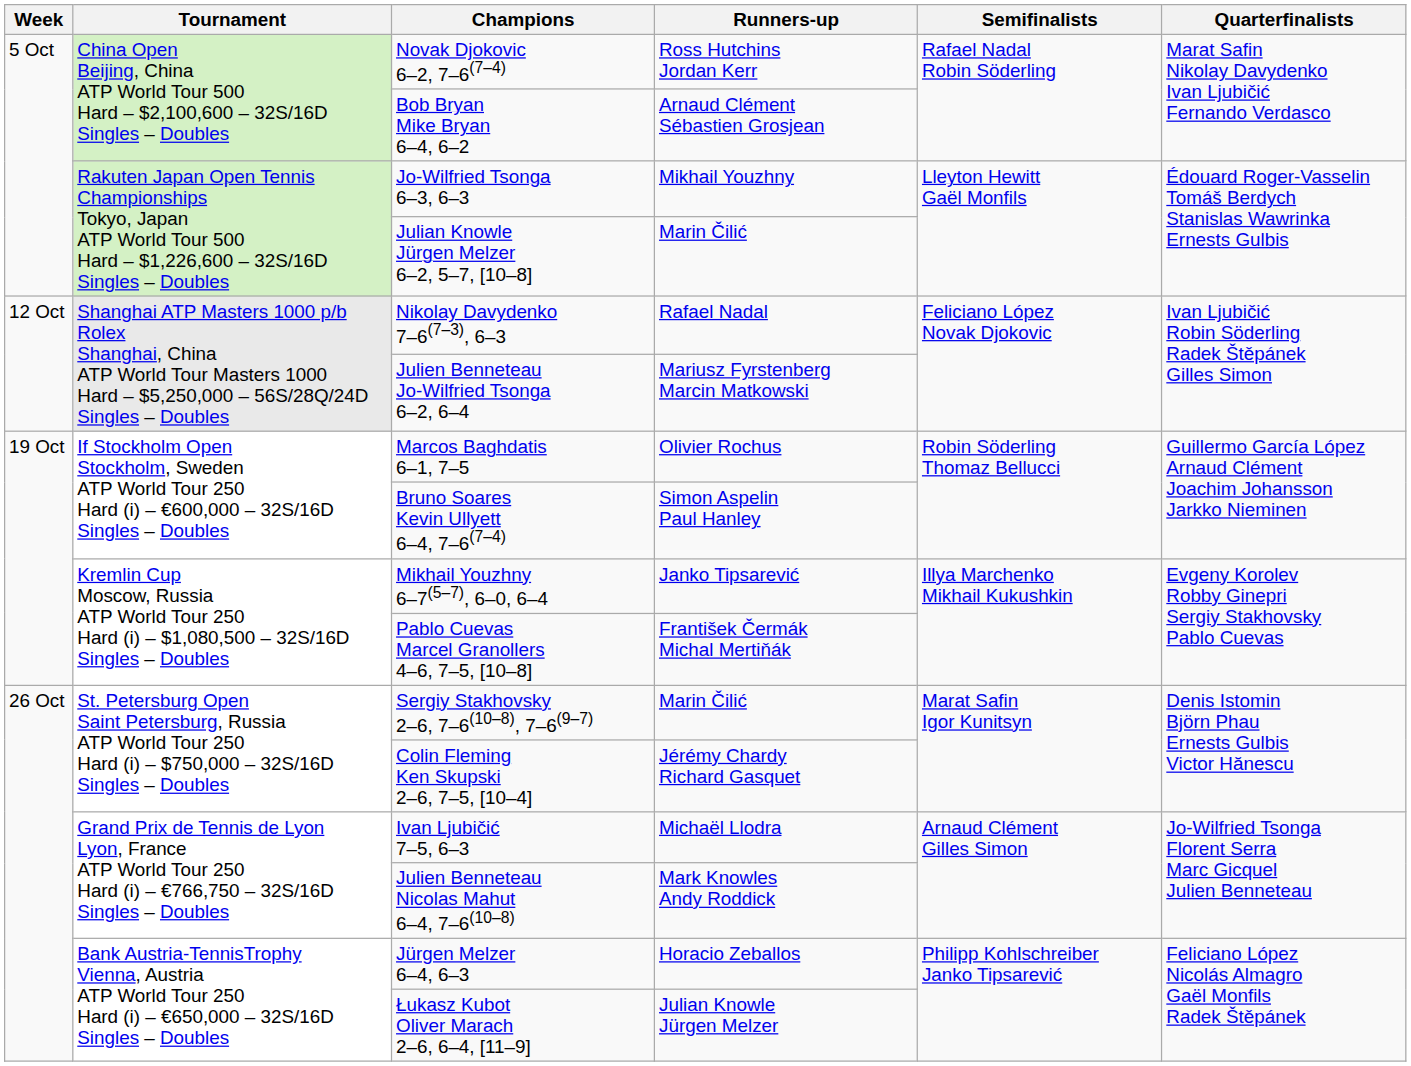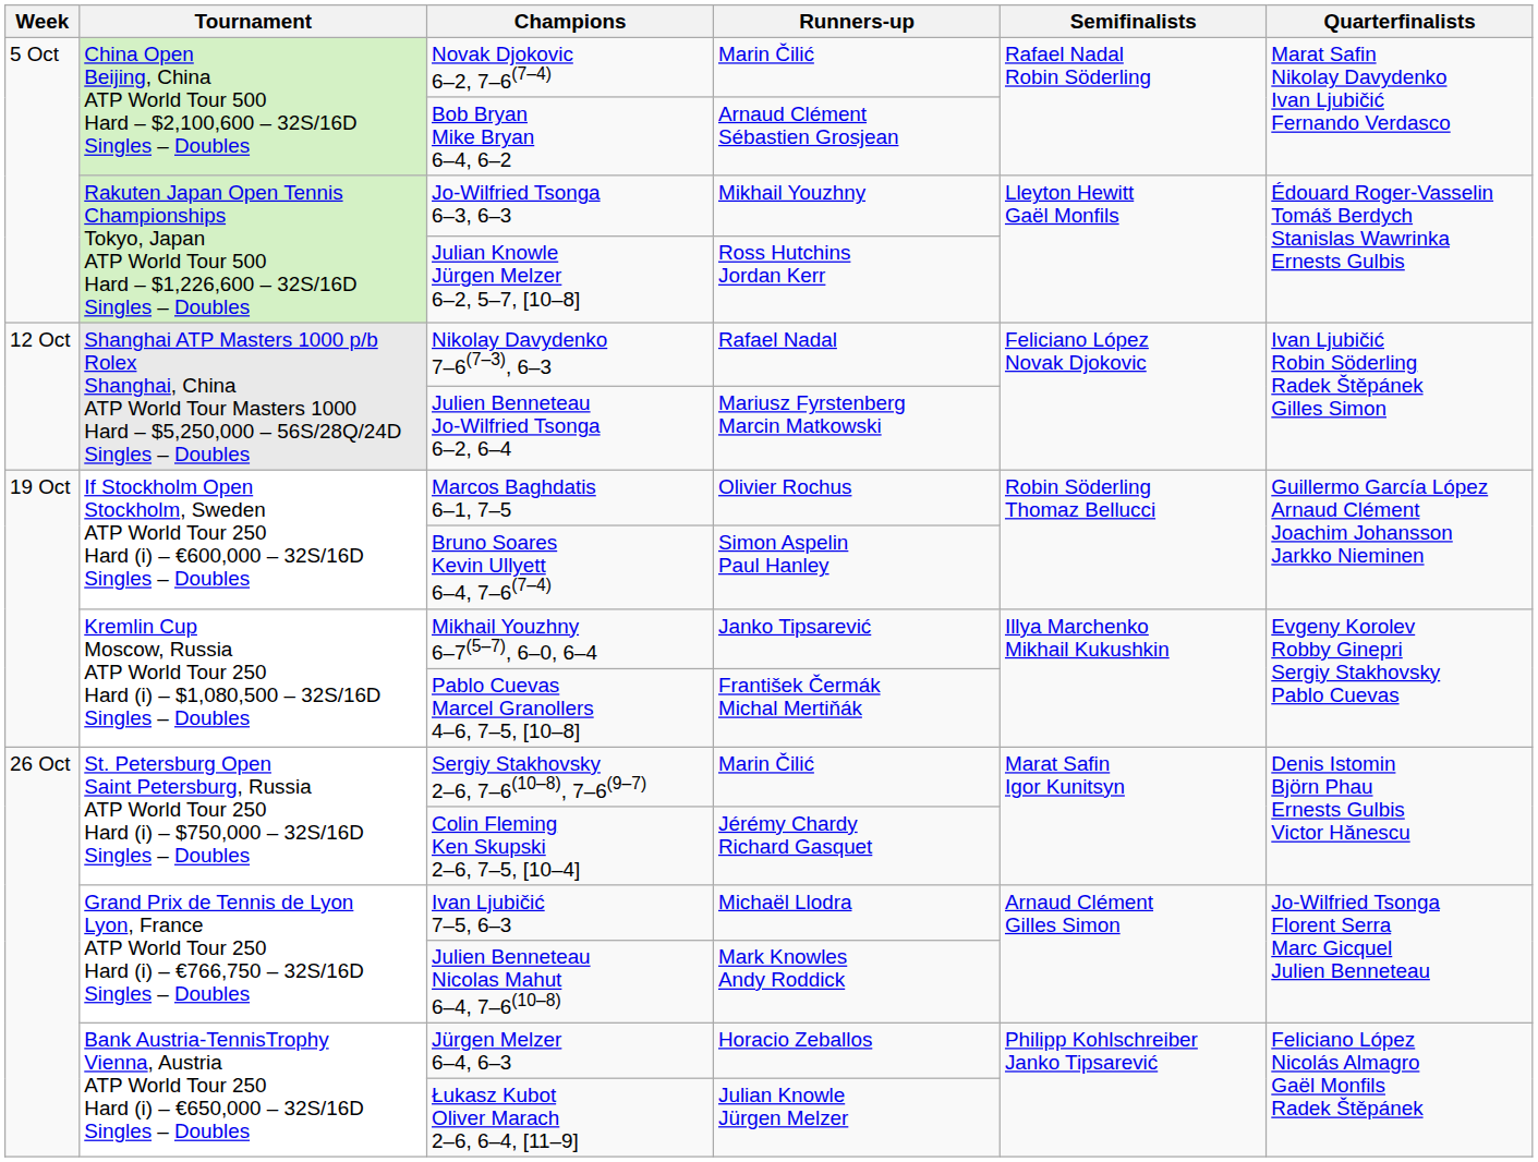 <table class=wikitable style=font-size:95%>
 <tr>
 <th style="width:48px;">Week</th>
 <th style="width:250px;">Tournament</th>
 <th style="width:205px;">Champions</th>
 <th style="width:205px;">Runners-up</th>
 <th style="width:190px;">Semifinalists</th>
 <th style="width:190px;">Quarterfinalists</th>
 </tr>
 <tr valign=top>
 <td rowspan=4>5 Oct</td>
 <td style="background:#d4f1c5;" rowspan=2><a href='#'>China Open</a><br> <a href='#'>Beijing</a>, China<br>ATP World Tour 500<br>Hard – $2,100,600 – 32S/16D<br><a href='#'>Singles</a> – <a href='#'>Doubles</a></td>
 <td> <a href='#'>Novak Djokovic</a><br>6–2, 7–6<sup>(7–4)</sup></td>
-<td> <a href='#'>Ross Hutchins</a> <br> <a href='#'>Jordan Kerr</a></td>
+<td> <a href='#'>Marin Čilić</a></td>
 <td rowspan=2> <a href='#'>Rafael Nadal</a> <br> <a href='#'>Robin Söderling</a></td>
 <td rowspan=2> <a href='#'>Marat Safin</a><br> <a href='#'>Nikolay Davydenko</a><br> <a href='#'>Ivan Ljubičić</a><br> <a href='#'>Fernando Verdasco</a></td>
 </tr>
 <tr valign=top>
 <td> <a href='#'>Bob Bryan</a><br> <a href='#'>Mike Bryan</a> <br>6–4, 6–2</td>
 <td> <a href='#'>Arnaud Clément</a><br> <a href='#'>Sébastien Grosjean</a></td>
 </tr>
 <tr valign=top>
 <td style="background:#d4f1c5;" rowspan=2><a href='#'>Rakuten Japan Open Tennis Championships</a><br> Tokyo, Japan<br>ATP World Tour 500<br>Hard – $1,226,600 – 32S/16D<br><a href='#'>Singles</a> – <a href='#'>Doubles</a></td>
 <td> <a href='#'>Jo-Wilfried Tsonga</a> <br>6–3, 6–3</td>
 <td> <a href='#'>Mikhail Youzhny</a></td>
 <td rowspan=2> <a href='#'>Lleyton Hewitt</a><br> <a href='#'>Gaël Monfils</a></td>
 <td rowspan=2> <a href='#'>Édouard Roger-Vasselin</a><br> <a href='#'>Tomáš Berdych</a><br> <a href='#'>Stanislas Wawrinka</a><br> <a href='#'>Ernests Gulbis</a></td>
 </tr>
 <tr valign=top>
 <td> <a href='#'>Julian Knowle</a><br> <a href='#'>Jürgen Melzer</a><br>6–2, 5–7, [10–8]</td>
-<td> <a href='#'>Marin Čilić</a></td>
+<td> <a href='#'>Ross Hutchins</a> <br> <a href='#'>Jordan Kerr</a></td>
 </tr>
 <tr valign=top>
 <td rowspan=2>12 Oct</td>
 <td style="background:#e9e9e9;"rowspan=2><a href='#'>Shanghai ATP Masters 1000 p/b Rolex</a><br> <a href='#'>Shanghai</a>, China<br>ATP World Tour Masters 1000<br>Hard – $5,250,000 – 56S/28Q/24D<br><a href='#'>Singles</a> – <a href='#'>Doubles</a></td>
 <td> <a href='#'>Nikolay Davydenko</a><br>7–6<sup>(7–3)</sup>, 6–3</td>
 <td> <a href='#'>Rafael Nadal</a></td>
 <td rowspan=2> <a href='#'>Feliciano López</a><br> <a href='#'>Novak Djokovic</a></td>
 <td rowspan=2> <a href='#'>Ivan Ljubičić</a><br> <a href='#'>Robin Söderling</a><br> <a href='#'>Radek Štěpánek</a><br> <a href='#'>Gilles Simon</a></td>
 </tr>
 <tr valign=top>
 <td> <a href='#'>Julien Benneteau</a><br> <a href='#'>Jo-Wilfried Tsonga</a><br>6–2, 6–4</td>
 <td> <a href='#'>Mariusz Fyrstenberg</a><br> <a href='#'>Marcin Matkowski</a></td>
 </tr>
 <tr valign=top>
 <td rowspan=4>19 Oct</td>
 <td style="background:#ffffff;" rowspan=2><a href='#'>If Stockholm Open</a><br> <a href='#'>Stockholm</a>, Sweden<br>ATP World Tour 250<br>Hard (i) – €600,000 – 32S/16D<br><a href='#'>Singles</a> – <a href='#'>Doubles</a></td>
 <td> <a href='#'>Marcos Baghdatis</a><br>6–1, 7–5</td>
 <td> <a href='#'>Olivier Rochus</a></td>
 <td rowspan=2> <a href='#'>Robin Söderling</a><br> <a href='#'>Thomaz Bellucci</a></td>
 <td rowspan=2> <a href='#'>Guillermo García López</a><br> <a href='#'>Arnaud Clément</a><br> <a href='#'>Joachim Johansson</a><br>  <a href='#'>Jarkko Nieminen</a></td>
 </tr>
 <tr valign=top>
 <td> <a href='#'>Bruno Soares</a><br> <a href='#'>Kevin Ullyett</a><br>6–4, 7–6<sup>(7–4)</sup></td>
 <td> <a href='#'>Simon Aspelin</a><br> <a href='#'>Paul Hanley</a></td>
 </tr>
 <tr valign=top>
 <td style="background:#ffffff;" rowspan=2><a href='#'>Kremlin Cup</a><br> Moscow, Russia<br>ATP World Tour 250<br>Hard (i) – $1,080,500 – 32S/16D<br><a href='#'>Singles</a> – <a href='#'>Doubles</a></td>
 <td> <a href='#'>Mikhail Youzhny</a><br>6–7<sup>(5–7)</sup>, 6–0, 6–4</td>
 <td> <a href='#'>Janko Tipsarević</a></td>
 <td rowspan=2> <a href='#'>Illya Marchenko</a><br>  <a href='#'>Mikhail Kukushkin</a></td>
 <td rowspan=2> <a href='#'>Evgeny Korolev</a><br> <a href='#'>Robby Ginepri</a><br> <a href='#'>Sergiy Stakhovsky</a><br> <a href='#'>Pablo Cuevas</a></td>
 </tr>
 <tr valign=top>
 <td> <a href='#'>Pablo Cuevas</a><br> <a href='#'>Marcel Granollers</a><br>4–6, 7–5, [10–8]</td>
 <td> <a href='#'>František Čermák</a><br> <a href='#'>Michal Mertiňák</a></td>
 </tr>
 <tr valign=top>
 <td rowspan=6>26 Oct</td>
 <td style="background:#ffffff;" rowspan=2><a href='#'>St. Petersburg Open</a><br> <a href='#'>Saint Petersburg</a>, Russia<br>ATP World Tour 250<br>Hard (i) – $750,000 – 32S/16D<br><a href='#'>Singles</a> – <a href='#'>Doubles</a></td>
 <td> <a href='#'>Sergiy Stakhovsky</a><br>2–6, 7–6<sup>(10–8)</sup>, 7–6<sup>(9–7)</sup></td>
 <td> <a href='#'>Marin Čilić</a></td>
 <td rowspan=2> <a href='#'>Marat Safin</a><br>    <a href='#'>Igor Kunitsyn</a></td>
 <td rowspan=2> <a href='#'>Denis Istomin</a><br> <a href='#'>Björn Phau</a><br>  <a href='#'>Ernests Gulbis</a><br> <a href='#'>Victor Hănescu</a></td>
 </tr>
 <tr valign=top>
 <td> <a href='#'>Colin Fleming</a><br> <a href='#'>Ken Skupski</a><br>2–6, 7–5, [10–4]</td>
 <td> <a href='#'>Jérémy Chardy</a><br> <a href='#'>Richard Gasquet</a></td>
 </tr>
 <tr valign=top>
 <td style="background:#ffffff;" rowspan=2><a href='#'>Grand Prix de Tennis de Lyon</a><br> <a href='#'>Lyon</a>, France<br>ATP World Tour 250<br>Hard (i) – €766,750 – 32S/16D<br><a href='#'>Singles</a> – <a href='#'>Doubles</a></td>
 <td> <a href='#'>Ivan Ljubičić</a><br>7–5, 6–3</td>
 <td> <a href='#'>Michaël Llodra</a></td>
 <td rowspan=2> <a href='#'>Arnaud Clément</a><br> <a href='#'>Gilles Simon</a></td>
 <td rowspan=2> <a href='#'>Jo-Wilfried Tsonga</a><br> <a href='#'>Florent Serra</a><br> <a href='#'>Marc Gicquel</a><br> <a href='#'>Julien Benneteau</a></td>
 </tr>
 <tr valign=top>
 <td> <a href='#'>Julien Benneteau</a><br> <a href='#'>Nicolas Mahut</a><br>6–4, 7–6<sup>(10–8)</sup></td>
 <td> <a href='#'>Mark Knowles</a><br> <a href='#'>Andy Roddick</a></td>
 </tr>
 <tr valign=top>
 <td style="background:#ffffff;" rowspan=2><a href='#'>Bank Austria-TennisTrophy</a><br> <a href='#'>Vienna</a>, Austria<br>ATP World Tour 250<br>Hard (i) – €650,000 – 32S/16D<br><a href='#'>Singles</a> – <a href='#'>Doubles</a></td>
 <td> <a href='#'>Jürgen Melzer</a><br>6–4, 6–3</td>
 <td> <a href='#'>Horacio Zeballos</a></td>
 <td rowspan=2> <a href='#'>Philipp Kohlschreiber</a> <br> <a href='#'>Janko Tipsarević</a></td>
 <td rowspan=2> <a href='#'>Feliciano López</a><br> <a href='#'>Nicolás Almagro</a><br> <a href='#'>Gaël Monfils</a><br> <a href='#'>Radek Štěpánek</a></td>
 </tr>
 <tr valign=top>
 <td> <a href='#'>Łukasz Kubot</a><br> <a href='#'>Oliver Marach</a><br>2–6, 6–4, [11–9]</td>
 <td> <a href='#'>Julian Knowle</a><br> <a href='#'>Jürgen Melzer</a></td>
 </tr>
 </table>
